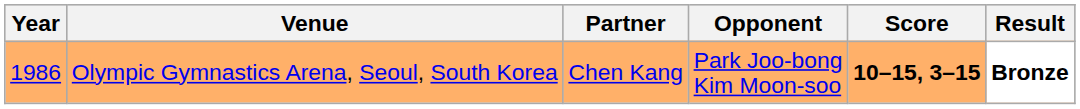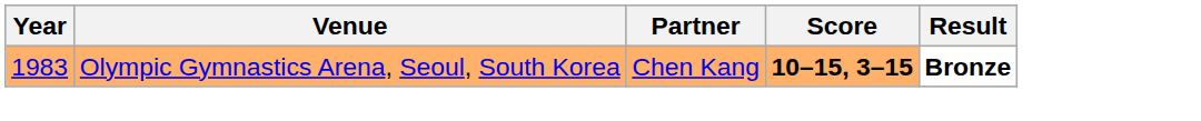 <table class="sortable wikitable" style="font-size: 90%;">
 <tr>
 <th>Year</th>
 <th>Venue</th>
 <th>Partner</th>
-<th>Opponent</th>
 <th>Score</th>
 <th>Result</th>
 </tr>
 <tr style="background:#FFB069">
-<td align="center"><a href='#'>1986</a></td>
+<td align="center"><a href='#'>1983</a></td>
 <td align="left"><a href='#'>Olympic Gymnastics Arena</a>, <a href='#'>Seoul</a>, <a href='#'>South Korea</a></td>
 <td align="left"> <a href='#'>Chen Kang</a></td>
-<td align="left"> <a href='#'>Park Joo-bong</a><br> <a href='#'>Kim Moon-soo</a></td>
 <td align="left"><strong>10–15, 3–15</strong></td>
 <td style="text-align:left; background:white"> <strong>Bronze</strong></td>
 </tr>
 </table>
